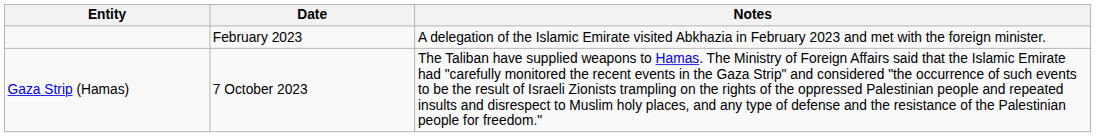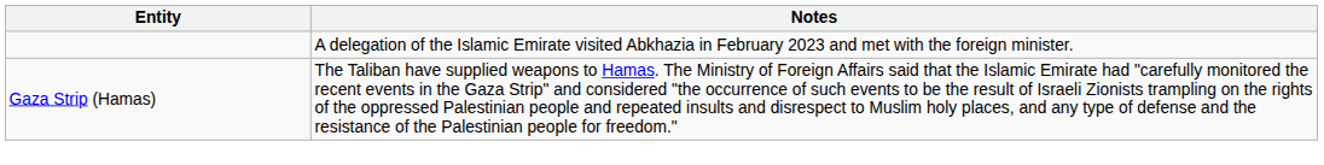 <table class="wikitable sortable" style="width:100%">
 <tr>
 <th style="width:17%;">Entity</th>
-<th style="width:17%;">Date</th>
 <th style="width:56%;" class="unsortable">Notes</th>
 </tr>
 <tr>
 <td></td>
-<td>February 2023</td>
 <td>A delegation of the Islamic Emirate visited Abkhazia in February 2023 and met with the foreign minister.</td>
 </tr>
 <tr>
 <td> <a href='#'>Gaza Strip</a> (Hamas)</td>
-<td>7 October 2023</td>
 <td>The Taliban have supplied weapons to <a href='#'>Hamas</a>. The Ministry of Foreign Affairs said that the Islamic Emirate had "carefully monitored the recent events in the Gaza Strip" and considered "the occurrence of such events to be the result of Israeli Zionists trampling on the rights of the oppressed Palestinian people and repeated insults and disrespect to Muslim holy places, and any type of defense and the resistance of the Palestinian people for freedom."</td>
 </tr>
 </table>
